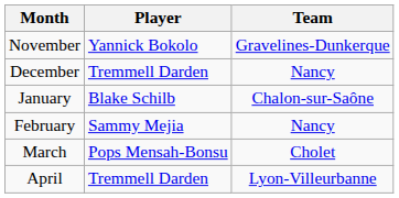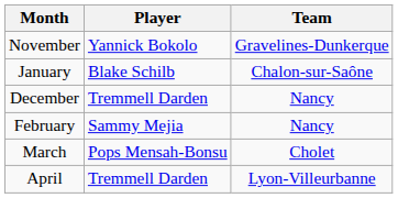 <table class="wikitable sortable" style="text-align: center;">
 <tr>
 <th align="center">Month</th>
 <th align="center">Player</th>
 <th align="center">Team</th>
 </tr>
 <tr>
 <td>November</td>
 <td align="left"> <a href='#'>Yannick Bokolo</a></td>
 <td><a href='#'>Gravelines-Dunkerque</a></td>
 </tr>
 <tr>
+<td>January</td>
+<td align="left"> <a href='#'>Blake Schilb</a></td>
+<td><a href='#'>Chalon-sur-Saône</a></td>
+</tr>
+<tr>
 <td>December</td>
 <td align="left"> <a href='#'>Tremmell Darden</a></td>
 <td><a href='#'>Nancy</a></td>
-</tr>
-<tr>
-<td>January</td>
-<td align="left"> <a href='#'>Blake Schilb</a></td>
-<td><a href='#'>Chalon-sur-Saône</a></td>
 </tr>
 <tr>
 <td>February</td>
 <td align="left"> <a href='#'>Sammy Mejia</a></td>
 <td><a href='#'>Nancy</a></td>
 </tr>
 <tr>
 <td>March</td>
 <td align="left"> <a href='#'>Pops Mensah-Bonsu</a></td>
 <td><a href='#'>Cholet</a></td>
 </tr>
 <tr>
 <td>April</td>
 <td align="left"> <a href='#'>Tremmell Darden</a></td>
 <td><a href='#'>Lyon-Villeurbanne</a></td>
 </tr>
 </table>
